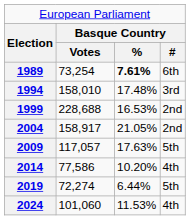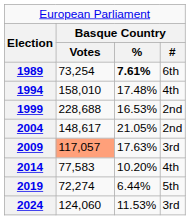 <table class="wikitable" style="font-size:97%; text-align:left;">
 <tr>
 <td colspan="4" align="center"><a href='#'>European Parliament</a></td>
 </tr>
 <tr>
 <th rowspan="2">Election</th>
 <th colspan="3">Basque Country</th>
 </tr>
 <tr>
 <th width="70">Votes</th>
 <th width="35">%</th>
 <th width="25">#</th>
 </tr>
 <tr>
 <th><a href='#'>1989</a></th>
 <td>73,254</td>
 <td><strong>7.61%</strong></td>
 <td>6th</td>
 </tr>
 <tr>
 <th><a href='#'>1994</a></th>
 <td>158,010</td>
 <td>17.48%</td>
-<td>3rd</td>
+<td>4th</td>
 </tr>
 <tr>
 <th><a href='#'>1999</a></th>
 <td>228,688</td>
 <td>16.53%</td>
 <td>2nd</td>
 </tr>
 <tr>
 <th><a href='#'>2004</a></th>
-<td>158,917</td>
+<td>148,617</td>
 <td>21.05%</td>
 <td>2nd</td>
 </tr>
 <tr>
 <th><a href='#'>2009</a></th>
-<td>117,057</td>
+<td style="background: lightsalmon;">117,057</td>
 <td>17.63%</td>
-<td>5th</td>
+<td>3rd</td>
 </tr>
 <tr>
 <th><a href='#'>2014</a></th>
-<td>77,586</td>
+<td>77,583</td>
 <td>10.20%</td>
 <td>4th</td>
 </tr>
 <tr>
 <th><a href='#'>2019</a></th>
 <td>72,274</td>
 <td>6.44%</td>
 <td>5th</td>
 </tr>
 <tr>
 <th><a href='#'>2024</a></th>
-<td>101,060</td>
+<td>124,060</td>
 <td>11.53%</td>
-<td>4th</td>
+<td>3rd</td>
 </tr>
 </table>
